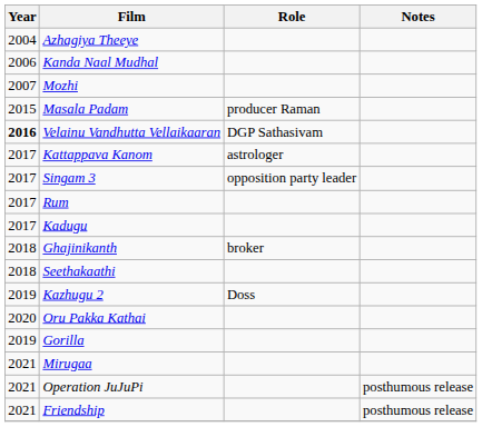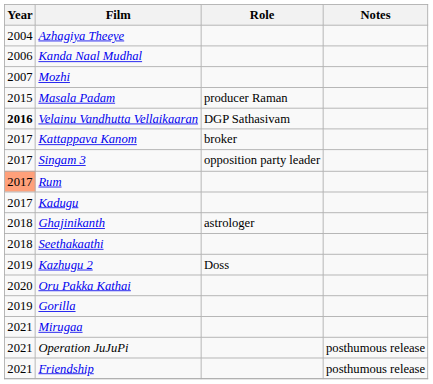 <table class="wikitable" style="font-size: 95%;">
 <tr>
 <th>Year</th>
 <th>Film</th>
 <th>Role</th>
 <th>Notes</th>
 </tr>
 <tr>
 <td>2004</td>
 <td><em><a href='#'>Azhagiya Theeye</a></em></td>
 <td></td>
 <td></td>
 </tr>
 <tr>
 <td>2006</td>
 <td><em><a href='#'>Kanda Naal Mudhal</a></em></td>
 <td></td>
 <td></td>
 </tr>
 <tr>
 <td>2007</td>
 <td><em><a href='#'>Mozhi</a></em></td>
 <td></td>
 <td></td>
 </tr>
 <tr>
 <td>2015</td>
 <td><em><a href='#'>Masala Padam</a></em></td>
 <td>producer Raman</td>
 <td></td>
 </tr>
 <tr>
 <td><strong>2016</strong></td>
 <td><em><a href='#'>Velainu Vandhutta Vellaikaaran</a></em></td>
 <td>DGP Sathasivam</td>
 <td></td>
 </tr>
 <tr>
 <td>2017</td>
 <td><em><a href='#'>Kattappava Kanom</a></em></td>
-<td>astrologer</td>
+<td>broker</td>
 <td></td>
 </tr>
 <tr>
 <td>2017</td>
 <td><em><a href='#'>Singam 3</a></em></td>
 <td>opposition party leader</td>
 <td></td>
 </tr>
 <tr>
-<td>2017</td>
+<td style="background: lightsalmon;">2017</td>
 <td><a href='#'><em>Rum</em></a></td>
 <td></td>
 <td></td>
 </tr>
 <tr>
 <td>2017</td>
 <td><em><a href='#'>Kadugu</a></em></td>
 <td></td>
 <td></td>
 </tr>
 <tr>
 <td>2018</td>
 <td><em><a href='#'>Ghajinikanth</a></em></td>
-<td>broker</td>
+<td>astrologer</td>
 <td></td>
 </tr>
 <tr>
 <td>2018</td>
 <td><em><a href='#'>Seethakaathi</a></em></td>
 <td></td>
 <td></td>
 </tr>
 <tr>
 <td>2019</td>
 <td><em><a href='#'>Kazhugu 2</a></em></td>
 <td>Doss</td>
 <td></td>
 </tr>
 <tr>
 <td>2020</td>
 <td><em><a href='#'>Oru Pakka Kathai</a></em></td>
 <td></td>
 <td></td>
 </tr>
 <tr>
 <td>2019</td>
 <td><em><a href='#'>Gorilla</a></em></td>
 <td></td>
 <td></td>
 </tr>
 <tr>
 <td>2021</td>
 <td><em><a href='#'>Mirugaa</a></em></td>
 <td></td>
 <td></td>
 </tr>
 <tr>
 <td>2021</td>
 <td><em>Operation JuJuPi</em></td>
 <td></td>
 <td>posthumous release</td>
 </tr>
 <tr>
 <td>2021</td>
 <td><em><a href='#'>Friendship</a></em></td>
 <td></td>
 <td>posthumous release</td>
 </tr>
 <tr>
 </tr>
 </table>
